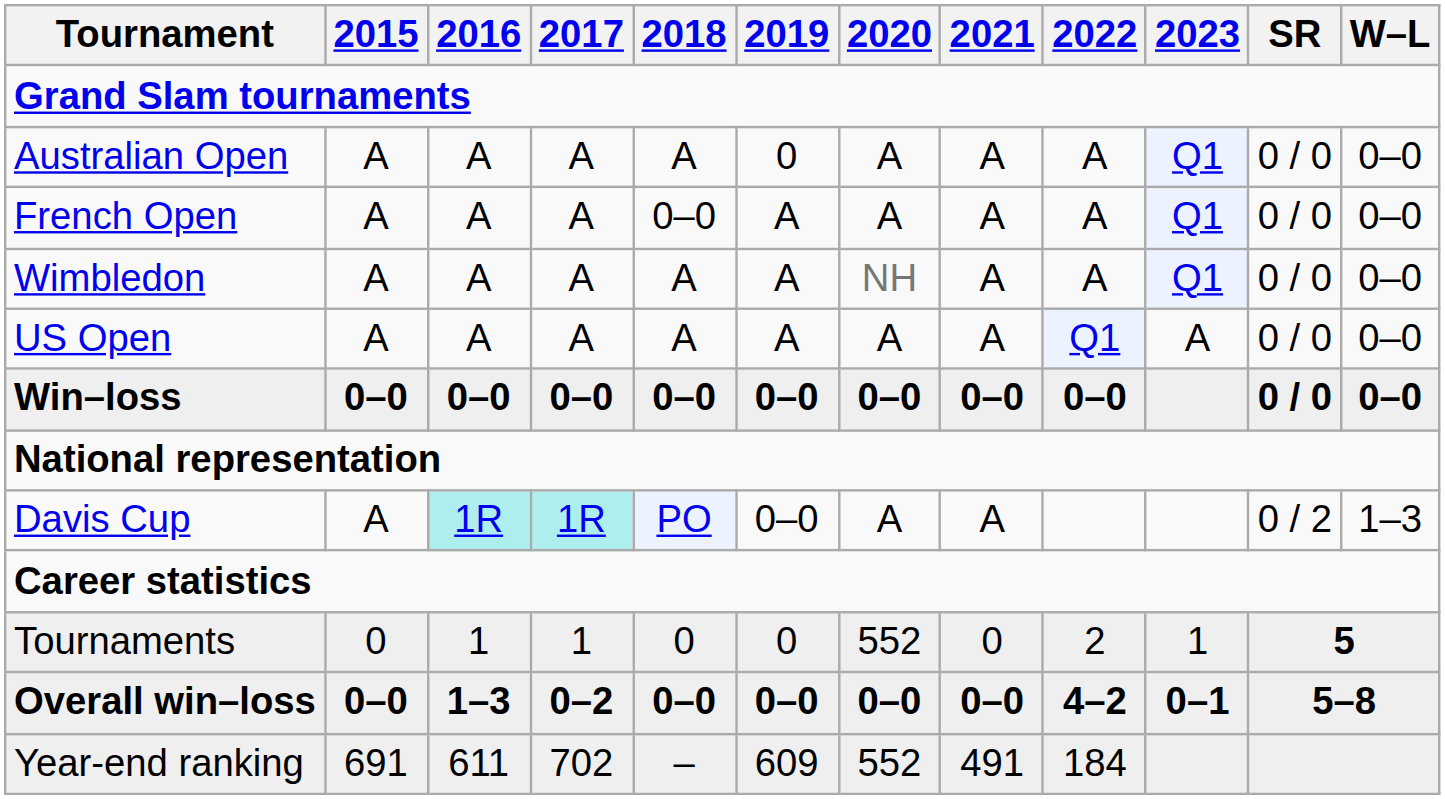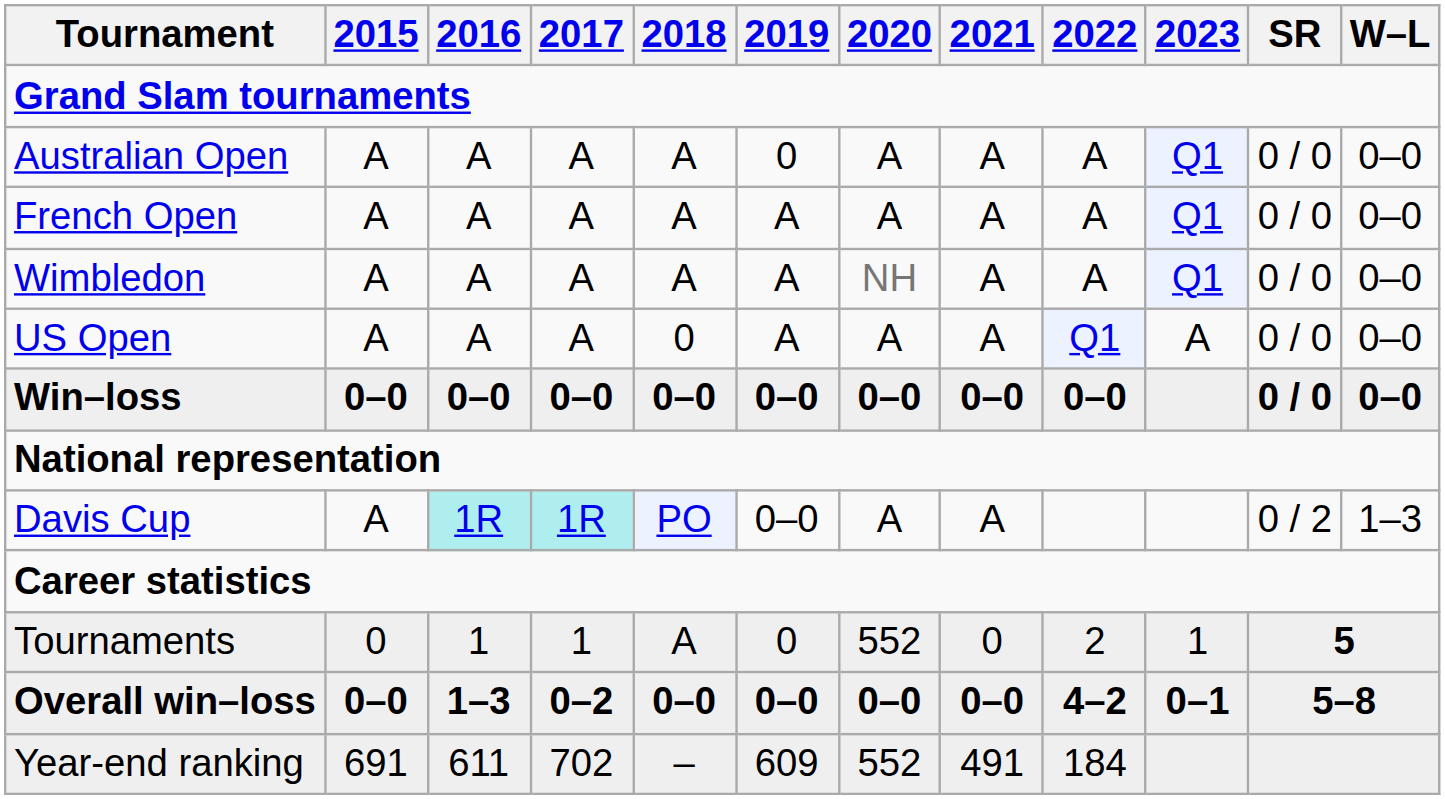 <table class=wikitable style=text-align:center>
 <tr>
 <th>Tournament</th>
 <th><a href='#'>2015</a></th>
 <th><a href='#'>2016</a></th>
 <th><a href='#'>2017</a></th>
 <th><a href='#'>2018</a></th>
 <th><a href='#'>2019</a></th>
 <th><a href='#'>2020</a></th>
 <th><a href='#'>2021</a></th>
 <th><a href='#'>2022</a></th>
 <th><a href='#'>2023</a></th>
 <th>SR</th>
 <th>W–L</th>
 </tr>
 <tr>
 <td colspan="12" align="left"><strong><a href='#'>Grand Slam tournaments</a></strong></td>
 </tr>
 <tr>
 <td align=left><a href='#'>Australian Open</a></td>
 <td>A</td>
 <td>A</td>
 <td>A</td>
 <td>A</td>
 <td>0</td>
 <td>A</td>
 <td>A</td>
 <td>A</td>
 <td bgcolor=ecf2ff><a href='#'>Q1</a></td>
 <td>0 / 0</td>
 <td>0–0</td>
 </tr>
 <tr>
 <td align=left><a href='#'>French Open</a></td>
 <td>A</td>
 <td>A</td>
 <td>A</td>
-<td>0–0</td>
+<td>A</td>
 <td>A</td>
 <td>A</td>
 <td>A</td>
 <td>A</td>
 <td bgcolor=ecf2ff><a href='#'>Q1</a></td>
 <td>0 / 0</td>
 <td>0–0</td>
 </tr>
 <tr>
 <td align=left><a href='#'>Wimbledon</a></td>
 <td>A</td>
 <td>A</td>
 <td>A</td>
 <td>A</td>
 <td>A</td>
 <td style=color:#767676>NH</td>
 <td>A</td>
 <td>A</td>
 <td bgcolor=ecf2ff><a href='#'>Q1</a></td>
 <td>0 / 0</td>
 <td>0–0</td>
 </tr>
 <tr>
 <td align=left><a href='#'>US Open</a></td>
 <td>A</td>
 <td>A</td>
 <td>A</td>
-<td>A</td>
+<td>0</td>
 <td>A</td>
 <td>A</td>
 <td>A</td>
 <td bgcolor=ecf2ff><a href='#'>Q1</a></td>
 <td>A</td>
 <td>0 / 0</td>
 <td>0–0</td>
 </tr>
 <tr style=font-weight:bold;background:#efefef>
 <td style=text-align:left>Win–loss</td>
 <td>0–0</td>
 <td>0–0</td>
 <td>0–0</td>
 <td>0–0</td>
 <td>0–0</td>
 <td>0–0</td>
 <td>0–0</td>
 <td>0–0</td>
 <td></td>
 <td>0 / 0</td>
 <td>0–0</td>
 </tr>
 <tr>
 <td colspan="12" align="left"><strong>National representation</strong></td>
 </tr>
 <tr>
 <td align=left><a href='#'>Davis Cup</a></td>
 <td>A</td>
 <td bgcolor=afeeee><a href='#'>1R</a></td>
 <td bgcolor=afeeee><a href='#'>1R</a></td>
 <td bgcolor=ecf2ff><a href='#'>PO</a></td>
 <td>0–0</td>
 <td>A</td>
 <td>A</td>
 <td></td>
 <td></td>
 <td>0 / 2</td>
 <td>1–3</td>
 </tr>
 <tr>
 <td colspan="12" align="left"><strong>Career statistics</strong></td>
 </tr>
 <tr bgcolor=efefef>
 <td align=left>Tournaments</td>
 <td>0</td>
 <td>1</td>
 <td>1</td>
-<td>0</td>
+<td>A</td>
 <td>0</td>
 <td>552</td>
 <td>0</td>
 <td>2</td>
 <td>1</td>
 <td colspan="2"><strong>5</strong></td>
 </tr>
 <tr style=font-weight:bold;background:#efefef>
 <td style=text-align:left>Overall win–loss</td>
 <td>0–0</td>
 <td>1–3</td>
 <td>0–2</td>
 <td>0–0</td>
 <td>0–0</td>
 <td>0–0</td>
 <td>0–0</td>
 <td>4–2</td>
 <td>0–1</td>
 <td colspan="2">5–8</td>
 </tr>
 <tr bgcolor=efefef>
 <td align=left>Year-end ranking</td>
 <td>691</td>
 <td>611</td>
 <td>702</td>
 <td>–</td>
 <td>609</td>
 <td>552</td>
 <td>491</td>
 <td>184</td>
 <td></td>
 <td colspan="2"></td>
 </tr>
 </table>
